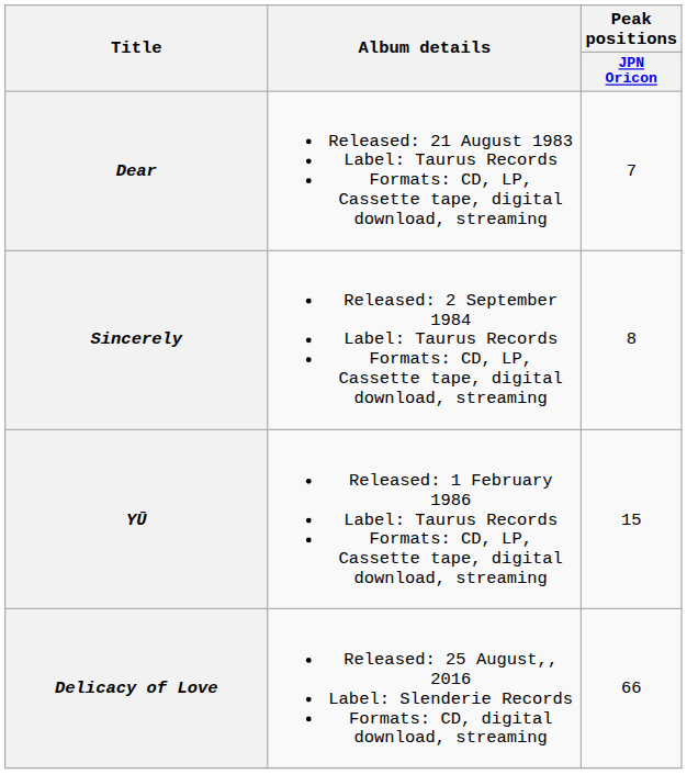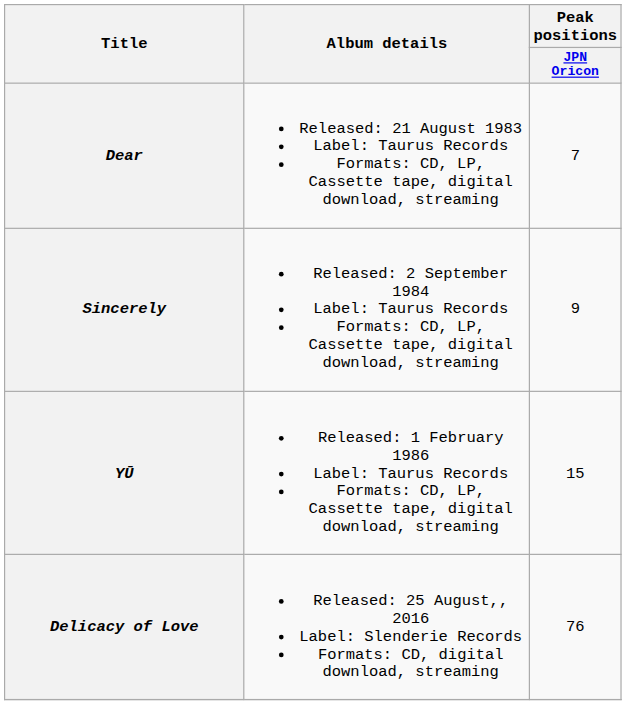 <table class="wikitable plainrowheaders" style="text-align:center;">
 <tr>
 <th style="width:15em;" rowspan="2">Title</th>
 <th style="width:18em;" rowspan="2">Album details</th>
 <th colspan="1">Peak positions</th>
 </tr>
 <tr>
 <th style="width:3em;font-size:85%"><a href='#'>JPN<br>Oricon</a><br></th>
 </tr>
 <tr>
 <th scope="row"><em>Dear</em></th>
 <td><br><ul><li>Released: 21 August 1983</li><li>Label: Taurus Records</li><li>Formats: CD, LP, Cassette tape, digital download, streaming</li></ul></td>
 <td>7</td>
 </tr>
 <tr>
 <th scope="row"><em>Sincerely</em></th>
 <td><br><ul><li>Released: 2 September 1984</li><li>Label: Taurus Records</li><li>Formats: CD, LP, Cassette tape, digital download, streaming</li></ul></td>
-<td>8</td>
+<td>9</td>
 </tr>
 <tr>
 <th scope="row"><em>YŪ</em></th>
 <td><br><ul><li>Released: 1 February 1986</li><li>Label: Taurus Records</li><li>Formats: CD, LP, Cassette tape, digital download, streaming</li></ul></td>
 <td>15</td>
 </tr>
 <tr>
 <th scope="row"><em>Delicacy of Love</em></th>
 <td><br><ul><li>Released: 25 August,, 2016</li><li>Label: Slenderie Records</li><li>Formats: CD, digital download, streaming</li></ul></td>
-<td>66</td>
+<td>76</td>
 </tr>
 <tr>
 </tr>
 </table>
